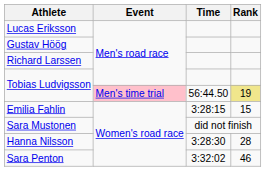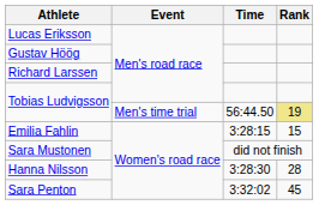 <table class="wikitable" style="font-size:90%">
 <tr>
 <th>Athlete</th>
 <th>Event</th>
 <th>Time</th>
 <th>Rank</th>
 </tr>
 <tr align=center>
 <td align=left><a href='#'>Lucas Eriksson</a></td>
 <td align=left rowspan=4><a href='#'>Men's road race</a></td>
 <td></td>
 <td></td>
 </tr>
 <tr align=center>
 <td align=left><a href='#'>Gustav Höög</a></td>
 <td></td>
 <td></td>
 </tr>
 <tr align=center>
 <td align=left><a href='#'>Richard Larssen</a></td>
 <td></td>
 <td></td>
 </tr>
 <tr align=center>
 <td align=left rowspan=2><a href='#'>Tobias Ludvigsson</a></td>
 <td> </td>
 <td></td>
 </tr>
 <tr align=center>
-<td align=left style="background: pink;"><a href='#'>Men's time trial</a></td>
+<td align=left><a href='#'>Men's time trial</a></td>
 <td>56:44.50</td>
 <td style="background: khaki;">19</td>
 </tr>
 <tr align=center>
 <td align=left><a href='#'>Emilia Fahlin</a></td>
 <td align=left rowspan=4><a href='#'>Women's road race</a></td>
 <td>3:28:15</td>
 <td>15</td>
 </tr>
 <tr align=center>
 <td align=left><a href='#'>Sara Mustonen</a></td>
 <td colspan=2>did not finish</td>
 </tr>
 <tr align=center>
 <td align=left><a href='#'>Hanna Nilsson</a></td>
 <td>3:28:30</td>
 <td>28</td>
 </tr>
 <tr align=center>
 <td align=left><a href='#'>Sara Penton</a></td>
 <td>3:32:02</td>
-<td>46</td>
+<td>45</td>
 </tr>
 </table>
